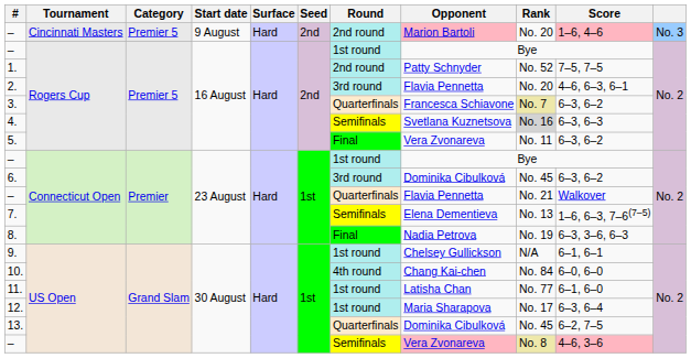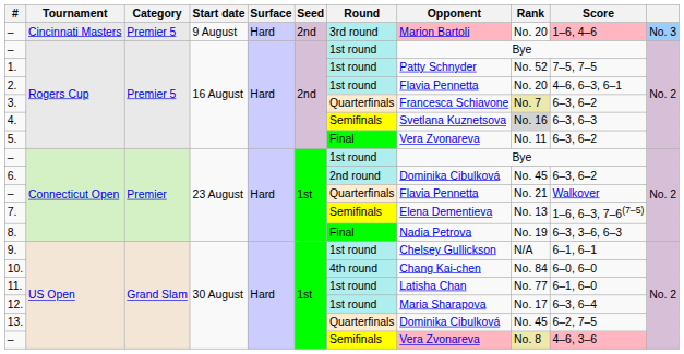 <table class="wikitable sortable">
 <tr>
 <th>#</th>
 <th>Tournament</th>
 <th>Category</th>
 <th>Start date</th>
 <th>Surface</th>
 <th>Seed</th>
 <th>Round</th>
 <th>Opponent</th>
 <th>Rank</th>
 <th>Score</th>
 <th></th>
 </tr>
 <tr>
 <td>–</td>
 <td bgcolor=E9E9E9><a href='#'>Cincinnati Masters</a></td>
 <td bgcolor=E9E9E9><a href='#'>Premier 5</a></td>
 <td>9 August</td>
 <td bgcolor=CCCCFF>Hard</td>
 <td bgcolor=thistle>2nd</td>
-<td bgcolor=afeeee>2nd round</td>
+<td bgcolor=afeeee>3rd round</td>
 <td bgcolor=lightpink> <a href='#'>Marion Bartoli</a></td>
 <td>No. 20</td>
 <td bgcolor=lightpink>1–6, 4–6</td>
 <td bgcolor=99ccff>No. 3</td>
 </tr>
 <tr>
 <td>–</td>
 <td rowspan=6 bgcolor=E9E9E9><a href='#'>Rogers Cup</a></td>
 <td rowspan=6 bgcolor=E9E9E9><a href='#'>Premier 5</a></td>
 <td rowspan=6>16 August</td>
 <td rowspan=6 bgcolor=CCCCFF>Hard</td>
 <td rowspan=6 bgcolor=thistle>2nd</td>
 <td bgcolor=afeeee>1st round</td>
 <td colspan=3 align=center>Bye</td>
 <td rowspan=6 bgcolor=thistle>No. 2</td>
 </tr>
 <tr>
 <td>1.</td>
-<td bgcolor=afeeee>2nd round</td>
+<td bgcolor=afeeee>1st round</td>
 <td> <a href='#'>Patty Schnyder</a></td>
 <td>No. 52</td>
 <td>7–5, 7–5</td>
 </tr>
 <tr>
 <td>2.</td>
-<td bgcolor=afeeee>3rd round</td>
+<td bgcolor=afeeee>1st round</td>
 <td> <a href='#'>Flavia Pennetta</a></td>
 <td>No. 20</td>
 <td>4–6, 6–3, 6–1</td>
 </tr>
 <tr>
 <td>3.</td>
 <td bgcolor=ffebcd>Quarterfinals</td>
 <td> <a href='#'>Francesca Schiavone</a></td>
 <td bgcolor=EEE8AA>No. 7</td>
 <td>6–3, 6–2</td>
 </tr>
 <tr>
 <td>4.</td>
 <td bgcolor=yellow>Semifinals</td>
 <td> <a href='#'>Svetlana Kuznetsova</a></td>
 <td style="background: lightgrey;">No. 16</td>
 <td>6–3, 6–3</td>
 </tr>
 <tr>
 <td>5.</td>
 <td bgcolor=lime>Final</td>
 <td> <a href='#'>Vera Zvonareva</a></td>
 <td>No. 11</td>
 <td>6–3, 6–2</td>
 </tr>
 <tr>
 <td>–</td>
 <td rowspan=5 bgcolor=D4F1C5><a href='#'>Connecticut Open</a></td>
 <td rowspan=5 bgcolor=D4F1C5><a href='#'>Premier</a></td>
 <td rowspan=5>23 August</td>
 <td rowspan=5 bgcolor=CCCCFF>Hard</td>
 <td rowspan=5 bgcolor=lime>1st</td>
 <td bgcolor=afeeee>1st round</td>
 <td colspan=3 align=center>Bye</td>
 <td rowspan=5 bgcolor=thistle>No. 2</td>
 </tr>
 <tr>
 <td>6.</td>
-<td bgcolor=afeeee>3rd round</td>
+<td bgcolor=afeeee>2nd round</td>
 <td> <a href='#'>Dominika Cibulková</a></td>
 <td>No. 45</td>
 <td>6–3, 6–2</td>
 </tr>
 <tr>
 <td>–</td>
 <td bgcolor=ffebcd>Quarterfinals</td>
 <td> <a href='#'>Flavia Pennetta</a></td>
 <td>No. 21</td>
 <td><a href='#'>Walkover</a></td>
 </tr>
 <tr>
 <td>7.</td>
 <td bgcolor=yellow>Semifinals</td>
 <td> <a href='#'>Elena Dementieva</a></td>
 <td>No. 13</td>
 <td>1–6, 6–3, 7–6<sup>(7–5)</sup></td>
 </tr>
 <tr>
 <td>8.</td>
 <td bgcolor=lime>Final</td>
 <td> <a href='#'>Nadia Petrova</a></td>
 <td>No. 19</td>
 <td>6–3, 3–6, 6–3</td>
 </tr>
 <tr>
 <td>9.</td>
 <td rowspan=6 bgcolor=F3E6D7><a href='#'>US Open</a></td>
 <td rowspan=6 bgcolor=F3E6D7><a href='#'>Grand Slam</a></td>
 <td rowspan=6>30 August</td>
 <td rowspan=6 bgcolor=CCCCFF>Hard</td>
 <td rowspan=6 bgcolor=lime>1st</td>
 <td bgcolor=afeeee>1st round</td>
 <td> <a href='#'>Chelsey Gullickson</a></td>
 <td>N/A</td>
 <td>6–1, 6–1</td>
 <td rowspan=6 bgcolor=thistle>No. 2</td>
 </tr>
 <tr>
 <td>10.</td>
 <td bgcolor=afeeee>4th round</td>
 <td> <a href='#'>Chang Kai-chen</a></td>
 <td>No. 84</td>
 <td>6–0, 6–0</td>
 </tr>
 <tr>
 <td>11.</td>
 <td bgcolor=afeeee>1st round</td>
 <td> <a href='#'>Latisha Chan</a></td>
 <td>No. 77</td>
 <td>6–1, 6–0</td>
 </tr>
 <tr>
 <td>12.</td>
 <td bgcolor=afeeee>1st round</td>
 <td> <a href='#'>Maria Sharapova</a></td>
 <td>No. 17</td>
 <td>6–3, 6–4</td>
 </tr>
 <tr>
 <td>13.</td>
 <td bgcolor=ffebcd>Quarterfinals</td>
 <td> <a href='#'>Dominika Cibulková</a></td>
 <td>No. 45</td>
 <td>6–2, 7–5</td>
 </tr>
 <tr>
 <td>–</td>
 <td bgcolor=yellow>Semifinals</td>
 <td bgcolor=lightpink> <a href='#'>Vera Zvonareva</a></td>
 <td bgcolor=EEE8AA>No. 8</td>
 <td bgcolor=lightpink>4–6, 3–6</td>
 </tr>
 </table>
